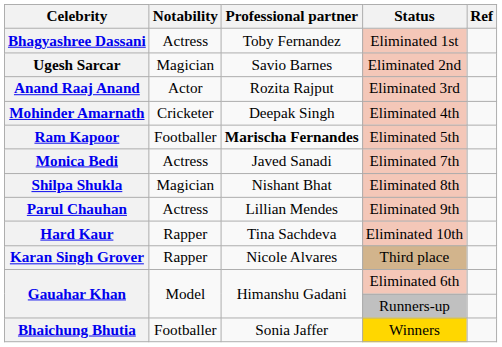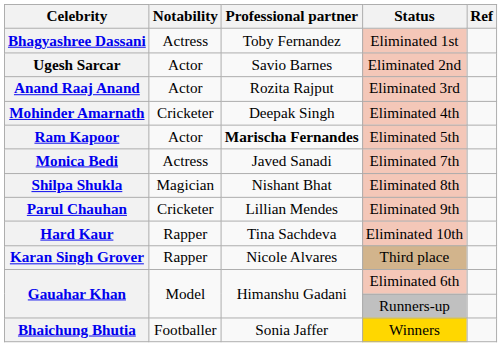 <table class="wikitable sortable" style="text-align:center;">
 <tr>
 <th scope="col">Celebrity</th>
 <th class="unsortable" scope="col">Notability</th>
 <th scope="col">Professional partner</th>
 <th scope="col">Status</th>
 <th>Ref</th>
 </tr>
 <tr>
 <th scope="row"><a href='#'>Bhagyashree Dassani</a></th>
 <td>Actress</td>
 <td>Toby Fernandez</td>
 <td style="background:#f4c7b8;">Eliminated 1st</td>
 <td></td>
 </tr>
 <tr>
 <th scope="row">Ugesh Sarcar</th>
-<td>Magician</td>
+<td>Actor</td>
 <td>Savio Barnes</td>
 <td style="background:#f4c7b8;">Eliminated 2nd</td>
 <td></td>
 </tr>
 <tr>
 <th scope="row"><a href='#'>Anand Raaj Anand</a></th>
 <td>Actor</td>
 <td>Rozita Rajput</td>
 <td style="background:#f4c7b8;">Eliminated 3rd</td>
 <td></td>
 </tr>
 <tr>
 <th scope="row"><a href='#'>Mohinder Amarnath</a></th>
 <td>Cricketer</td>
 <td>Deepak Singh</td>
 <td style="background:#f4c7b8;">Eliminated 4th</td>
 <td></td>
 </tr>
 <tr>
 <th><a href='#'>Ram Kapoor</a></th>
-<td>Footballer</td>
+<td>Actor</td>
 <td><strong>Marischa Fernandes</strong></td>
 <td style="background:#f4c7b8;">Eliminated 5th</td>
 <td></td>
 </tr>
 <tr>
 <th><a href='#'>Monica Bedi</a></th>
 <td>Actress</td>
 <td>Javed Sanadi</td>
 <td style="background:#f4c7b8;">Eliminated 7th</td>
 <td></td>
 </tr>
 <tr>
 <th><a href='#'>Shilpa Shukla</a></th>
 <td>Magician</td>
 <td>Nishant Bhat</td>
 <td style="background:#f4c7b8;">Eliminated 8th</td>
 <td></td>
 </tr>
 <tr>
 <th><a href='#'>Parul Chauhan</a></th>
-<td>Actress</td>
+<td>Cricketer</td>
 <td>Lillian Mendes</td>
 <td style="background:#f4c7b8;">Eliminated 9th</td>
 <td></td>
 </tr>
 <tr>
 <th><a href='#'>Hard Kaur</a></th>
 <td>Rapper</td>
 <td>Tina Sachdeva</td>
 <td style="background:#f4c7b8;">Eliminated 10th</td>
 <td></td>
 </tr>
 <tr>
 <th><a href='#'>Karan Singh Grover</a></th>
 <td>Rapper</td>
 <td>Nicole Alvares</td>
 <td style="background:tan;">Third place</td>
 <td></td>
 </tr>
 <tr>
 <th rowspan="2"><a href='#'>Gauahar Khan</a> </th>
 <td rowspan="2">Model</td>
 <td rowspan="2">Himanshu Gadani<br></td>
 <td style="background:#f4c7b8;">Eliminated 6th</td>
 <td></td>
 </tr>
 <tr>
 <td style="background:silver;">Runners-up</td>
 <td></td>
 </tr>
 <tr>
 <th><a href='#'>Bhaichung Bhutia</a></th>
 <td>Footballer</td>
 <td>Sonia Jaffer</td>
 <td style="background:gold;">Winners</td>
 <td></td>
 </tr>
 </table>
